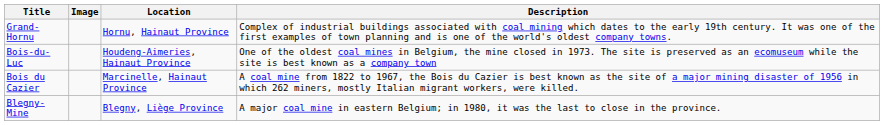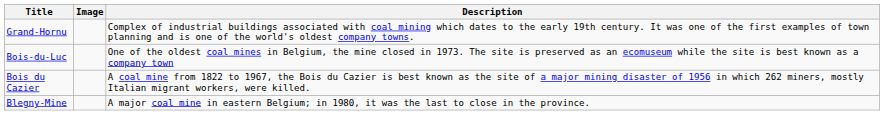 <table class="wikitable">
 <tr>
 <th>Title</th>
 <th>Image</th>
-<th>Location</th>
 <th>Description</th>
 </tr>
 <tr>
 <td><a href='#'>Grand-Hornu</a></td>
 <td></td>
-<td><a href='#'>Hornu</a>, <a href='#'>Hainaut Province</a></td>
 <td>Complex of industrial buildings associated with <a href='#'>coal mining</a> which dates to the early 19th century. It was one of the first examples of town planning and is one of the world's oldest <a href='#'>company towns</a>.</td>
 </tr>
 <tr>
 <td><a href='#'>Bois-du-Luc</a></td>
 <td></td>
-<td><a href='#'>Houdeng-Aimeries</a>, <a href='#'>Hainaut Province</a></td>
 <td>One of the oldest <a href='#'>coal mines</a> in Belgium, the mine closed in 1973. The site is preserved as an <a href='#'>ecomuseum</a> while the site is best known as a <a href='#'>company town</a></td>
 </tr>
 <tr>
 <td><a href='#'>Bois du Cazier</a></td>
 <td></td>
-<td><a href='#'>Marcinelle</a>, <a href='#'>Hainaut Province</a></td>
 <td>A <a href='#'>coal mine</a> from 1822 to 1967, the Bois du Cazier is best known as the site of <a href='#'>a major mining disaster of 1956</a> in which 262 miners, mostly Italian migrant workers, were killed.</td>
 </tr>
 <tr>
 <td><a href='#'>Blegny-Mine</a></td>
 <td></td>
-<td><a href='#'>Blegny</a>, <a href='#'>Liège Province</a></td>
 <td>A major <a href='#'>coal mine</a> in eastern Belgium; in 1980, it was the last to close in the province.</td>
 </tr>
 </table>
